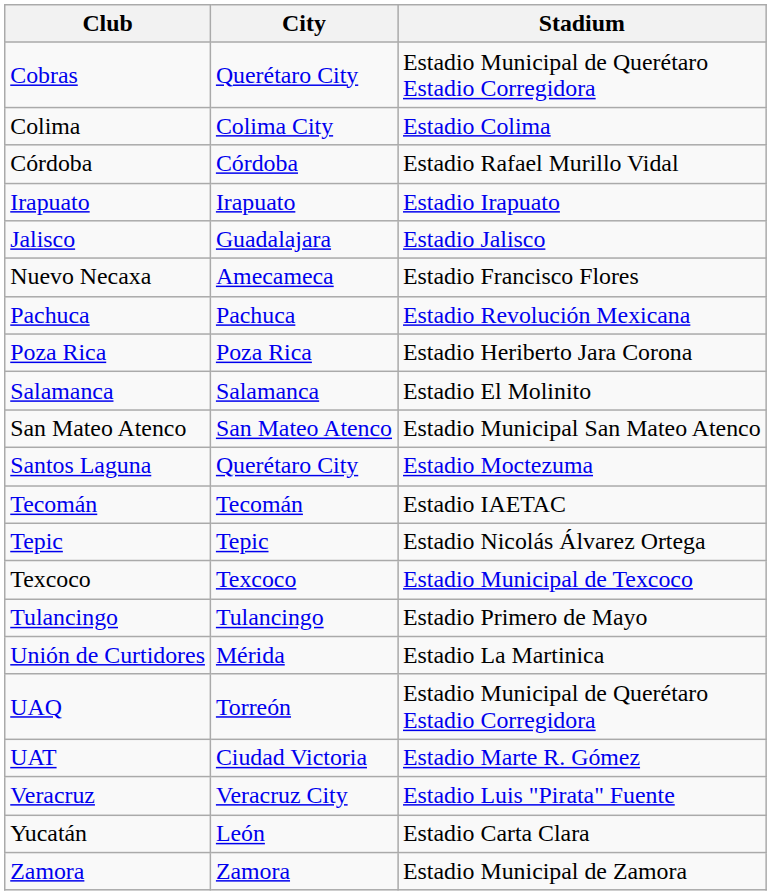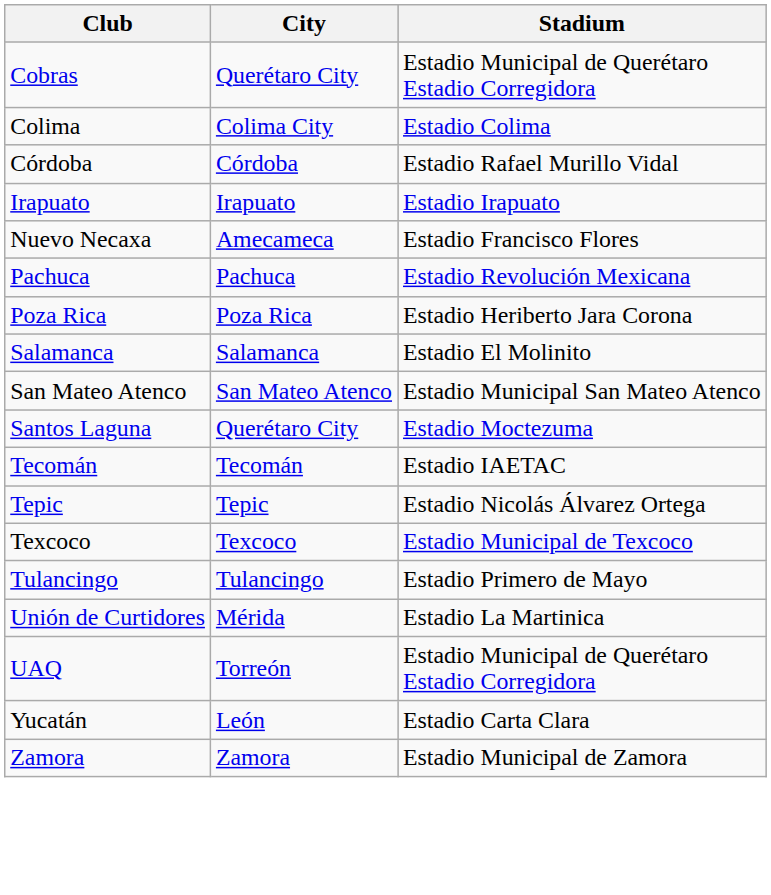 <table class="wikitable sortable">
 <tr>
 <th>Club</th>
 <th>City</th>
 <th>Stadium</th>
 </tr>
 <tr>
 <td><a href='#'>Cobras</a></td>
 <td><a href='#'>Querétaro City</a></td>
 <td>Estadio Municipal de Querétaro<br><a href='#'>Estadio Corregidora</a></td>
 </tr>
 <tr>
 <td>Colima</td>
 <td><a href='#'>Colima City</a></td>
 <td><a href='#'>Estadio Colima</a></td>
 </tr>
 <tr>
 <td>Córdoba</td>
 <td><a href='#'>Córdoba</a></td>
 <td>Estadio Rafael Murillo Vidal</td>
 </tr>
 <tr>
 <td><a href='#'>Irapuato</a></td>
 <td><a href='#'>Irapuato</a></td>
 <td><a href='#'>Estadio Irapuato</a></td>
-</tr>
-<tr>
-<td><a href='#'>Jalisco</a></td>
-<td><a href='#'>Guadalajara</a></td>
-<td><a href='#'>Estadio Jalisco</a></td>
 </tr>
 <tr>
 <td>Nuevo Necaxa</td>
 <td><a href='#'>Amecameca</a></td>
 <td>Estadio Francisco Flores</td>
 </tr>
 <tr>
 <td><a href='#'>Pachuca</a></td>
 <td><a href='#'>Pachuca</a></td>
 <td><a href='#'>Estadio Revolución Mexicana</a></td>
 </tr>
 <tr>
 <td><a href='#'>Poza Rica</a></td>
 <td><a href='#'>Poza Rica</a></td>
 <td>Estadio Heriberto Jara Corona</td>
 </tr>
 <tr>
 <td><a href='#'>Salamanca</a></td>
 <td><a href='#'>Salamanca</a></td>
 <td>Estadio El Molinito</td>
 </tr>
 <tr>
 <td>San Mateo Atenco</td>
 <td><a href='#'>San Mateo Atenco</a></td>
 <td>Estadio Municipal San Mateo Atenco</td>
 </tr>
 <tr>
 <td><a href='#'>Santos Laguna</a></td>
 <td><a href='#'>Querétaro City</a></td>
 <td><a href='#'>Estadio Moctezuma</a></td>
 </tr>
 <tr>
 <td><a href='#'>Tecomán</a></td>
 <td><a href='#'>Tecomán</a></td>
 <td>Estadio IAETAC</td>
 </tr>
 <tr>
 <td><a href='#'>Tepic</a></td>
 <td><a href='#'>Tepic</a></td>
 <td>Estadio Nicolás Álvarez Ortega</td>
 </tr>
 <tr>
 <td>Texcoco</td>
 <td><a href='#'>Texcoco</a></td>
 <td><a href='#'>Estadio Municipal de Texcoco</a></td>
 </tr>
 <tr>
 <td><a href='#'>Tulancingo</a></td>
 <td><a href='#'>Tulancingo</a></td>
 <td>Estadio Primero de Mayo</td>
 </tr>
 <tr>
 <td><a href='#'>Unión de Curtidores</a></td>
 <td><a href='#'>Mérida</a></td>
 <td>Estadio La Martinica</td>
 </tr>
 <tr>
 <td><a href='#'>UAQ</a></td>
 <td><a href='#'>Torreón</a></td>
 <td>Estadio Municipal de Querétaro<br><a href='#'>Estadio Corregidora</a></td>
 </tr>
 <tr>
-<td><a href='#'>UAT</a></td>
-<td><a href='#'>Ciudad Victoria</a></td>
-<td><a href='#'>Estadio Marte R. Gómez</a></td>
-</tr>
-<tr>
-<td><a href='#'>Veracruz</a></td>
-<td><a href='#'>Veracruz City</a></td>
-<td><a href='#'>Estadio Luis "Pirata" Fuente</a></td>
-</tr>
-<tr>
 <td>Yucatán</td>
 <td><a href='#'>León</a></td>
 <td>Estadio Carta Clara</td>
 </tr>
 <tr>
 <td><a href='#'>Zamora</a></td>
 <td><a href='#'>Zamora</a></td>
 <td>Estadio Municipal de Zamora</td>
 </tr>
 </table>
